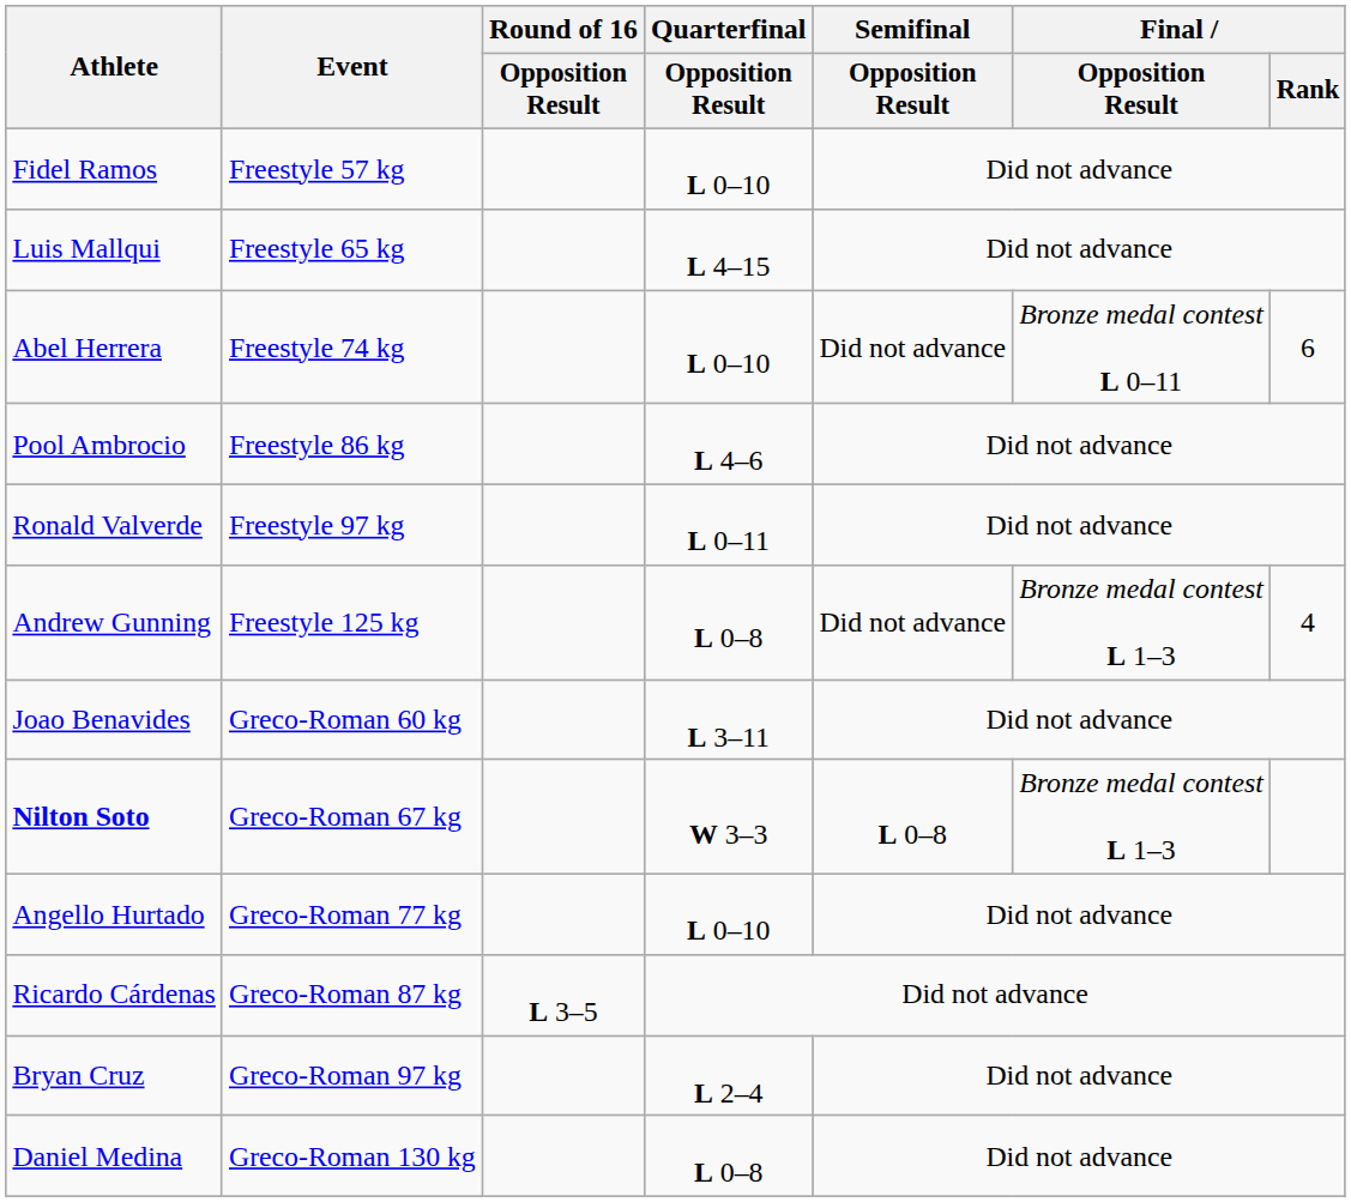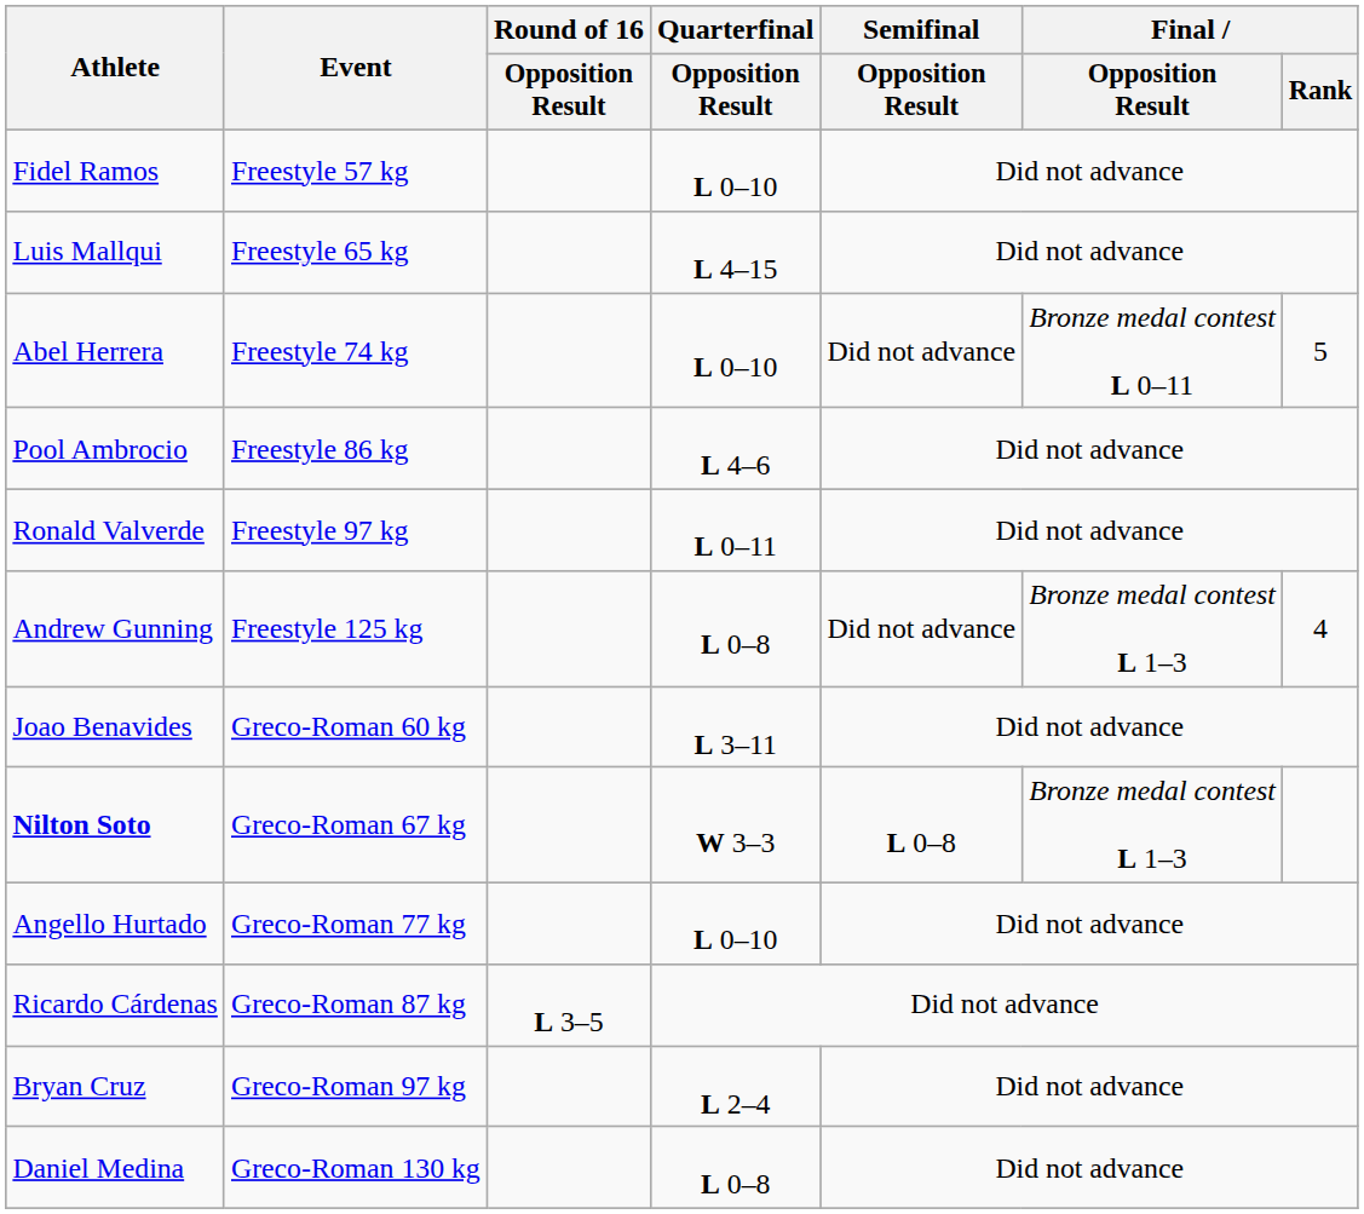 <table class=wikitable style=font-size:90%;text-align:center>
 <tr>
 <th rowspan=2>Athlete</th>
 <th rowspan=2>Event</th>
 <th>Round of 16</th>
 <th>Quarterfinal</th>
 <th>Semifinal</th>
 <th colspan=2>Final / </th>
 </tr>
 <tr style=font-size:95%>
 <th>Opposition<br>Result</th>
 <th>Opposition<br>Result</th>
 <th>Opposition<br>Result</th>
 <th>Opposition<br>Result</th>
 <th>Rank</th>
 </tr>
 <tr>
 <td align=left><a href='#'>Fidel Ramos</a></td>
 <td align=left><a href='#'>Freestyle 57 kg</a></td>
 <td></td>
 <td><br><strong>L</strong> 0–10</td>
 <td colspan=3>Did not advance</td>
 </tr>
 <tr>
 <td align=left><a href='#'>Luis Mallqui</a></td>
 <td align=left><a href='#'>Freestyle 65 kg</a></td>
 <td></td>
 <td><br><strong>L</strong> 4–15</td>
 <td colspan=3>Did not advance</td>
 </tr>
 <tr>
 <td align=left><a href='#'>Abel Herrera</a></td>
 <td align=left><a href='#'>Freestyle 74 kg</a></td>
 <td></td>
 <td><br><strong>L</strong> 0–10</td>
 <td>Did not advance</td>
 <td><em>Bronze medal contest</em><br><br><strong>L</strong> 0–11</td>
-<td>6</td>
+<td>5</td>
 </tr>
 <tr>
 <td align=left><a href='#'>Pool Ambrocio</a></td>
 <td align=left><a href='#'>Freestyle 86 kg</a></td>
 <td></td>
 <td><br><strong>L</strong> 4–6</td>
 <td colspan=3>Did not advance</td>
 </tr>
 <tr>
 <td align=left><a href='#'>Ronald Valverde</a></td>
 <td align=left><a href='#'>Freestyle 97 kg</a></td>
 <td></td>
 <td><br><strong>L</strong> 0–11</td>
 <td colspan=3>Did not advance</td>
 </tr>
 <tr>
 <td align=left><a href='#'>Andrew Gunning</a></td>
 <td align=left><a href='#'>Freestyle 125 kg</a></td>
 <td></td>
 <td><br><strong>L</strong> 0–8</td>
 <td>Did not advance</td>
 <td><em>Bronze medal contest</em><br><br><strong>L</strong> 1–3</td>
 <td>4</td>
 </tr>
 <tr>
 <td align=left><a href='#'>Joao Benavides</a></td>
 <td align=left><a href='#'>Greco-Roman 60 kg</a></td>
 <td></td>
 <td><br><strong>L</strong> 3–11</td>
 <td colspan=3>Did not advance</td>
 </tr>
 <tr>
 <td align=left><strong><a href='#'>Nilton Soto</a></strong></td>
 <td align=left><a href='#'>Greco-Roman 67 kg</a></td>
 <td></td>
 <td><br><strong>W</strong> 3–3</td>
 <td><br><strong>L</strong> 0–8</td>
 <td><em>Bronze medal contest</em><br><br><strong>L</strong> 1–3</td>
 <td> </td>
 </tr>
 <tr>
 <td align=left><a href='#'>Angello Hurtado</a></td>
 <td align=left><a href='#'>Greco-Roman 77 kg</a></td>
 <td></td>
 <td><br><strong>L</strong> 0–10</td>
 <td colspan=3>Did not advance</td>
 </tr>
 <tr>
 <td align=left><a href='#'>Ricardo Cárdenas</a></td>
 <td align=left><a href='#'>Greco-Roman 87 kg</a></td>
 <td><br><strong>L</strong> 3–5</td>
 <td colspan=4>Did not advance</td>
 </tr>
 <tr>
 <td align=left><a href='#'>Bryan Cruz</a></td>
 <td align=left><a href='#'>Greco-Roman 97 kg</a></td>
 <td></td>
 <td><br><strong>L</strong> 2–4</td>
 <td colspan=3>Did not advance</td>
 </tr>
 <tr>
 <td align=left><a href='#'>Daniel Medina</a></td>
 <td align=left><a href='#'>Greco-Roman 130 kg</a></td>
 <td></td>
 <td><br><strong>L</strong> 0–8</td>
 <td colspan=3>Did not advance</td>
 </tr>
 </table>
